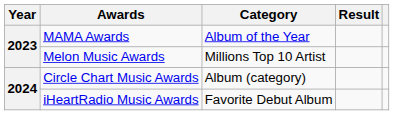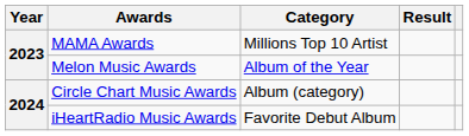 <table class="wikitable plainrowheaders">
 <tr>
 <th scope="col">Year</th>
 <th scope="col">Awards</th>
 <th scope="col">Category</th>
 <th scope="col">Result</th>
 <th scope="col" class="unsortable"></th>
 </tr>
 <tr>
 <th scope="row" rowspan="2">2023</th>
 <td><a href='#'>MAMA Awards</a></td>
-<td><a href='#'>Album of the Year</a></td>
+<td>Millions Top 10 Artist</td>
 <td></td>
 <td style="text-align:center"></td>
 </tr>
 <tr>
 <td><a href='#'>Melon Music Awards</a></td>
-<td>Millions Top 10 Artist</td>
+<td><a href='#'>Album of the Year</a></td>
 <td></td>
 <td style="text-align:center"></td>
 </tr>
 <tr>
 <th scope="row" rowspan="2">2024</th>
 <td><a href='#'>Circle Chart Music Awards</a></td>
 <td>Album (category)</td>
 <td></td>
 <td style="text-align:center"></td>
 </tr>
 <tr>
 <td><a href='#'>iHeartRadio Music Awards</a></td>
 <td>Favorite Debut Album</td>
 <td></td>
 <td rowspan="3" style="text-align:center"></td>
 </tr>
 </table>
